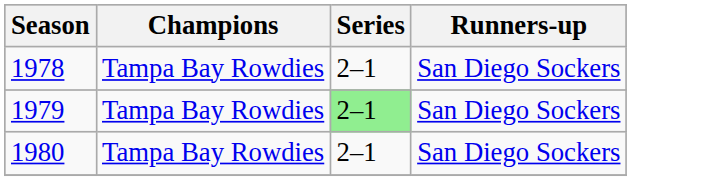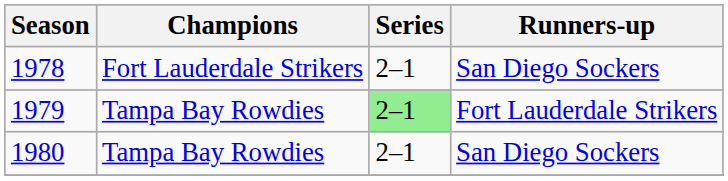 <table class="wikitable sortable">
 <tr>
 <th>Season</th>
 <th>Champions</th>
 <th>Series</th>
 <th>Runners-up</th>
 </tr>
 <tr>
 <td><a href='#'>1978</a></td>
-<td><a href='#'>Tampa Bay Rowdies</a></td>
+<td><a href='#'>Fort Lauderdale Strikers</a></td>
 <td>2–1</td>
 <td><a href='#'>San Diego Sockers</a></td>
 </tr>
 <tr>
 <td><a href='#'>1979</a></td>
 <td><a href='#'>Tampa Bay Rowdies</a></td>
 <td style="background: lightgreen;">2–1</td>
-<td><a href='#'>San Diego Sockers</a></td>
+<td><a href='#'>Fort Lauderdale Strikers</a></td>
 </tr>
 <tr>
 <td><a href='#'>1980</a></td>
 <td><a href='#'>Tampa Bay Rowdies</a></td>
 <td>2–1</td>
 <td><a href='#'>San Diego Sockers</a></td>
 </tr>
 <tr>
 </tr>
 </table>
